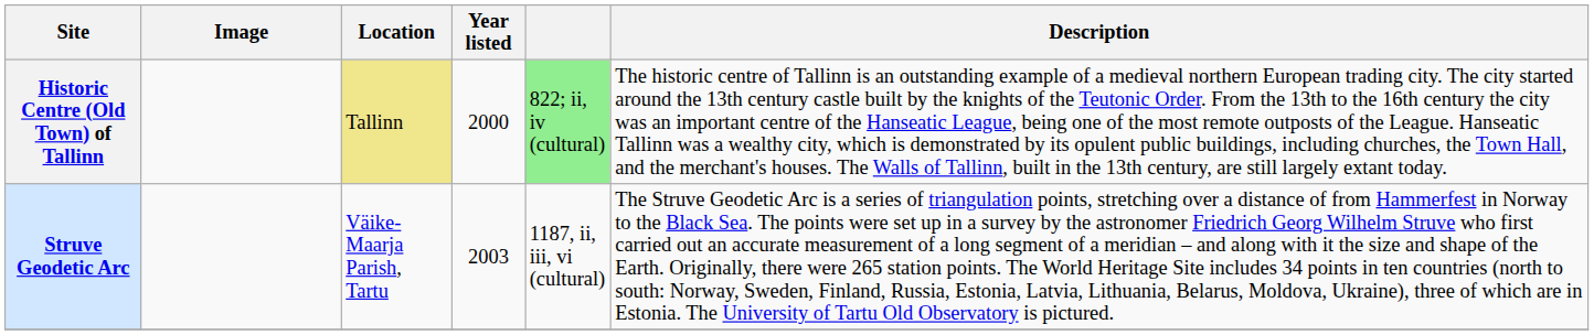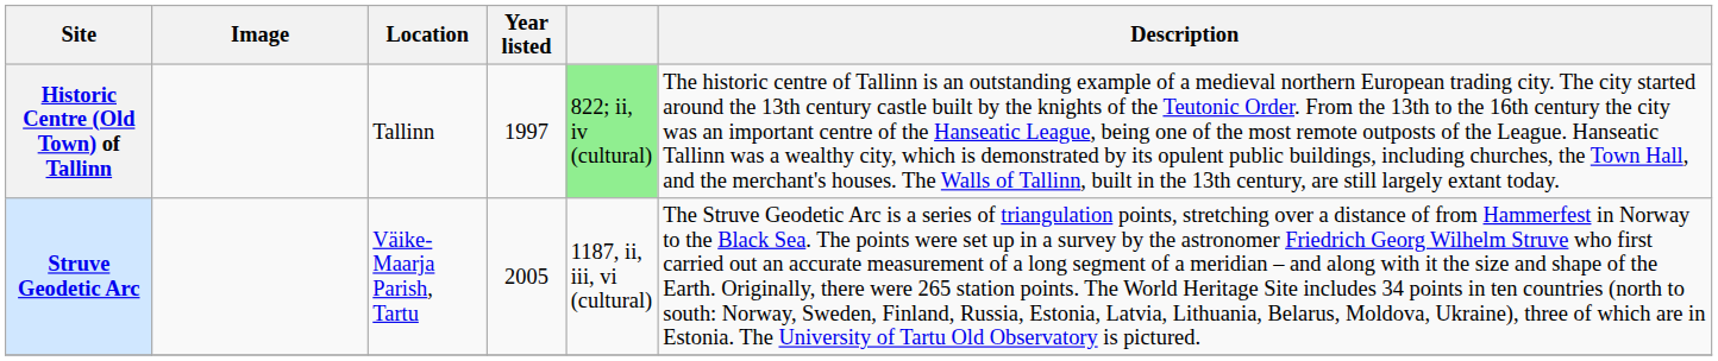 <table class="wikitable sortable plainrowheaders">
 <tr>
 <th style="width:100px;" scope="col">Site</th>
 <th class="unsortable"  style="width:150px;" scope="col">Image</th>
 <th style="width:80px;" scope="col">Location</th>
 <th style="width:50px;" scope="col">Year listed</th>
 <th style="width:60px;" scope="col" data-sort-type="number"></th>
 <th scope="col" class="unsortable">Description</th>
 </tr>
 <tr>
 <th scope="row"><a href='#'>Historic Centre (Old Town)</a> of <a href='#'>Tallinn</a></th>
 <td></td>
-<td style="background: khaki;">Tallinn</td>
-<td align="center">2000</td>
+<td>Tallinn</td>
+<td align="center">1997</td>
 <td style="background: lightgreen;">822; ii, iv (cultural)</td>
 <td>The historic centre of Tallinn is an outstanding example of a medieval northern European trading city. The city started around the 13th century castle built by the knights of the <a href='#'>Teutonic Order</a>. From the 13th to the 16th century the city was an important centre of the <a href='#'>Hanseatic League</a>, being one of the most remote outposts of the League. Hanseatic Tallinn was a wealthy city, which is demonstrated by its opulent public buildings, including churches, the <a href='#'>Town Hall</a>, and the merchant's houses. The <a href='#'>Walls of Tallinn</a>, built in the 13th century, are still largely extant today.</td>
 </tr>
 <tr>
 <th scope="row" style="background:#D0E7FF;"><a href='#'>Struve Geodetic Arc</a></th>
 <td></td>
 <td><a href='#'>Väike-Maarja Parish</a>, <a href='#'>Tartu</a></td>
-<td align="center">2003</td>
+<td align="center">2005</td>
 <td>1187, ii, iii, vi <br>(cultural)</td>
 <td>The Struve Geodetic Arc is a series of <a href='#'>triangulation</a> points, stretching over a distance of  from <a href='#'>Hammerfest</a> in Norway to the <a href='#'>Black Sea</a>. The points were set up in a survey by the astronomer <a href='#'>Friedrich Georg Wilhelm Struve</a> who first carried out an accurate measurement of a long segment of a meridian – and along with it the size and shape of the Earth. Originally, there were 265 station points. The World Heritage Site includes 34 points in ten countries (north to south: Norway, Sweden, Finland, Russia, Estonia, Latvia, Lithuania, Belarus, Moldova, Ukraine), three of which are in Estonia. The <a href='#'>University of Tartu Old Observatory</a> is pictured.</td>
 </tr>
 <tr>
 </tr>
 </table>
